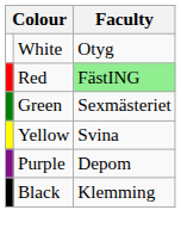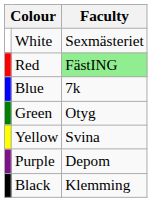 <table class=wikitable>
 <tr>
 <th colspan=2>Colour</th>
 <th>Faculty</th>
 </tr>
 <tr>
 <td style="background:white"></td>
 <td>White</td>
-<td>Otyg</td>
+<td>Sexmästeriet</td>
 </tr>
 <tr>
 <td style="background:#ff0000"></td>
 <td>Red</td>
 <td style="background: lightgreen;">FästING</td>
 </tr>
 <tr>
+<td style="background:#0000FF"></td>
+<td>Blue</td>
+<td>7k</td>
+</tr>
+<tr>
 <td style="background:#008000"></td>
 <td>Green</td>
-<td>Sexmästeriet</td>
+<td>Otyg</td>
 </tr>
 <tr>
 <td style="background:#FFFF00"></td>
 <td>Yellow</td>
 <td>Svina</td>
 </tr>
 <tr>
 <td style="background:#7f1189"></td>
 <td>Purple</td>
 <td>Depom</td>
 </tr>
 <tr>
 <td style="background:#000000"></td>
 <td>Black</td>
 <td>Klemming</td>
 </tr>
 </table>
